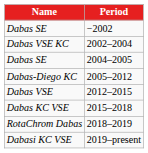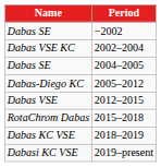 <table class="wikitable" style="text-align: left">
 <tr>
 <th style="color:white; background:#E62020">Name</th>
 <th style="color:white; background:#E62020">Period</th>
 </tr>
 <tr>
 <td align=left><em>Dabas SE</em></td>
 <td>−2002</td>
 </tr>
 <tr>
 <td align=left><em>Dabas VSE KC</em></td>
 <td>2002–2004</td>
 </tr>
 <tr>
 <td align=left><em>Dabas SE</em></td>
 <td>2004–2005</td>
 </tr>
 <tr>
 <td align=left><em>Dabas-Diego KC</em></td>
 <td>2005–2012</td>
 </tr>
 <tr>
 <td align=left><em>Dabas VSE</em></td>
 <td>2012–2015</td>
 </tr>
 <tr>
-<td align=left><em>Dabas KC VSE</em></td>
+<td align=left><em>RotaChrom Dabas</em></td>
 <td>2015–2018</td>
 </tr>
 <tr>
-<td align=left><em>RotaChrom Dabas</em></td>
+<td align=left><em>Dabas KC VSE</em></td>
 <td>2018–2019</td>
 </tr>
 <tr>
 <td align=left><em>Dabasi KC VSE</em></td>
 <td>2019–present</td>
 </tr>
 </table>
